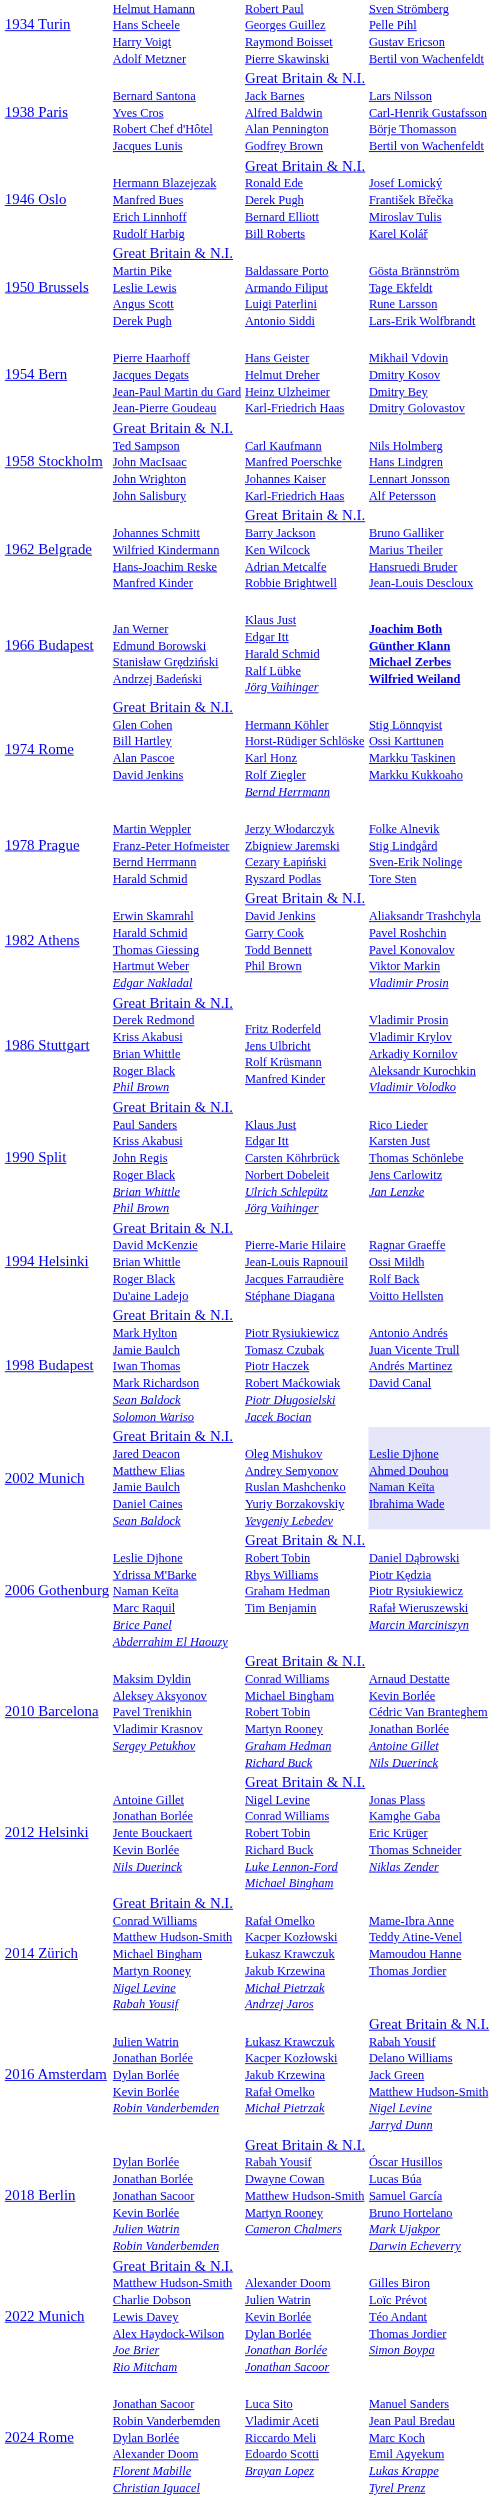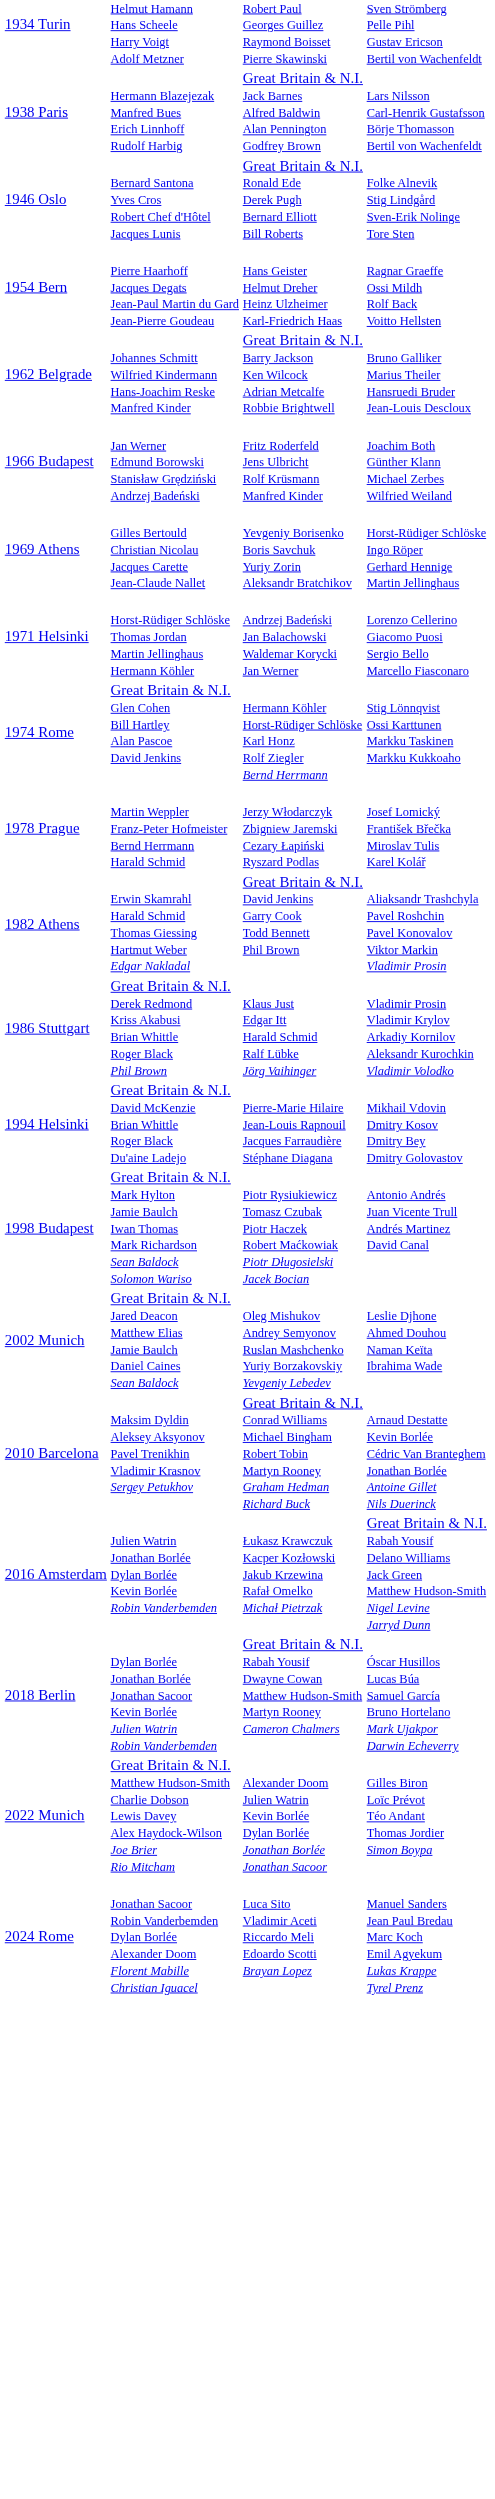 <table>
 <tr>
 <td><a href='#'>1934 Turin</a><br></td>
 <td><small><br><a href='#'>Helmut Hamann</a><br><a href='#'>Hans Scheele</a><br><a href='#'>Harry Voigt</a><br><a href='#'>Adolf Metzner</a></small></td>
 <td><small><br><a href='#'>Robert Paul</a><br><a href='#'>Georges Guillez</a><br><a href='#'>Raymond Boisset</a><br><a href='#'>Pierre Skawinski</a></small></td>
 <td><small><br><a href='#'>Sven Strömberg</a><br><a href='#'>Pelle Pihl</a><br><a href='#'>Gustav Ericson</a><br><a href='#'>Bertil von Wachenfeldt</a></small></td>
 </tr>
 <tr>
 <td><a href='#'>1938 Paris</a><br></td>
-<td><small><br><a href='#'>Bernard Santona</a><br><a href='#'>Yves Cros</a><br><a href='#'>Robert Chef d'Hôtel</a><br><a href='#'>Jacques Lunis</a></small></td>
+<td><small><br><a href='#'>Hermann Blazejezak</a><br><a href='#'>Manfred Bues</a><br><a href='#'>Erich Linnhoff</a><br><a href='#'>Rudolf Harbig</a></small></td>
 <td> <a href='#'>Great Britain & N.I.</a><small><br><a href='#'>Jack Barnes</a><br><a href='#'>Alfred Baldwin</a><br><a href='#'>Alan Pennington</a><br><a href='#'>Godfrey Brown</a></small></td>
 <td><small><br><a href='#'>Lars Nilsson</a><br><a href='#'>Carl-Henrik Gustafsson</a><br><a href='#'>Börje Thomasson</a><br><a href='#'>Bertil von Wachenfeldt</a></small></td>
 </tr>
 <tr>
 <td><a href='#'>1946 Oslo</a><br></td>
-<td><small><br><a href='#'>Hermann Blazejezak</a><br><a href='#'>Manfred Bues</a><br><a href='#'>Erich Linnhoff</a><br><a href='#'>Rudolf Harbig</a></small></td>
+<td><small><br><a href='#'>Bernard Santona</a><br><a href='#'>Yves Cros</a><br><a href='#'>Robert Chef d'Hôtel</a><br><a href='#'>Jacques Lunis</a></small></td>
 <td> <a href='#'>Great Britain & N.I.</a><small><br><a href='#'>Ronald Ede</a><br><a href='#'>Derek Pugh</a><br><a href='#'>Bernard Elliott</a><br><a href='#'>Bill Roberts</a></small></td>
-<td><small><br><a href='#'>Josef Lomický</a><br><a href='#'>František Břečka</a><br><a href='#'>Miroslav Tulis</a><br><a href='#'>Karel Kolář</a></small></td>
-</tr>
-<tr>
-<td><a href='#'>1950 Brussels</a><br></td>
-<td> <a href='#'>Great Britain & N.I.</a><small><br><a href='#'>Martin Pike</a><br><a href='#'>Leslie Lewis</a><br><a href='#'>Angus Scott</a><br><a href='#'>Derek Pugh</a></small></td>
-<td><small><br><a href='#'>Baldassare Porto</a><br><a href='#'>Armando Filiput</a><br><a href='#'>Luigi Paterlini</a><br><a href='#'>Antonio Siddi</a></small></td>
-<td><small><br><a href='#'>Gösta Brännström</a><br><a href='#'>Tage Ekfeldt</a><br><a href='#'>Rune Larsson</a><br><a href='#'>Lars-Erik Wolfbrandt</a></small></td>
+<td><small><br><a href='#'>Folke Alnevik</a><br><a href='#'>Stig Lindgård</a><br><a href='#'>Sven-Erik Nolinge</a><br><a href='#'>Tore Sten</a></small></td>
 </tr>
 <tr>
 <td><a href='#'>1954 Bern</a><br></td>
 <td><small><br><a href='#'>Pierre Haarhoff</a><br><a href='#'>Jacques Degats</a><br><a href='#'>Jean-Paul Martin du Gard</a><br><a href='#'>Jean-Pierre Goudeau</a></small></td>
 <td><small><br><a href='#'>Hans Geister</a><br><a href='#'>Helmut Dreher</a><br><a href='#'>Heinz Ulzheimer</a><br><a href='#'>Karl-Friedrich Haas</a></small></td>
-<td><small><br><a href='#'>Mikhail Vdovin</a><br><a href='#'>Dmitry Kosov</a><br><a href='#'>Dmitry Bey</a><br><a href='#'>Dmitry Golovastov</a></small></td>
-</tr>
-<tr>
-<td><a href='#'>1958 Stockholm</a><br></td>
-<td> <a href='#'>Great Britain & N.I.</a><small><br><a href='#'>Ted Sampson</a><br><a href='#'>John MacIsaac</a><br><a href='#'>John Wrighton</a><br><a href='#'>John Salisbury</a></small></td>
-<td><small><br><a href='#'>Carl Kaufmann</a><br><a href='#'>Manfred Poerschke</a><br><a href='#'>Johannes Kaiser</a><br><a href='#'>Karl-Friedrich Haas</a></small></td>
-<td><small><br><a href='#'>Nils Holmberg</a><br><a href='#'>Hans Lindgren</a><br><a href='#'>Lennart Jonsson</a><br><a href='#'>Alf Petersson</a></small></td>
+<td><small><br><a href='#'>Ragnar Graeffe</a><br><a href='#'>Ossi Mildh</a><br><a href='#'>Rolf Back</a><br><a href='#'>Voitto Hellsten</a></small></td>
 </tr>
 <tr>
 <td><a href='#'>1962 Belgrade</a><br></td>
 <td><small><br><a href='#'>Johannes Schmitt</a><br><a href='#'>Wilfried Kindermann</a><br><a href='#'>Hans-Joachim Reske</a><br><a href='#'>Manfred Kinder</a></small></td>
 <td> <a href='#'>Great Britain & N.I.</a><small><br><a href='#'>Barry Jackson</a><br><a href='#'>Ken Wilcock</a><br><a href='#'>Adrian Metcalfe</a><br><a href='#'>Robbie Brightwell</a></small></td>
 <td><small><br><a href='#'>Bruno Galliker</a><br><a href='#'>Marius Theiler</a><br><a href='#'>Hansruedi Bruder</a><br><a href='#'>Jean-Louis Descloux</a></small></td>
 </tr>
 <tr>
 <td><a href='#'>1966 Budapest</a><br></td>
 <td><small><br><a href='#'>Jan Werner</a><br><a href='#'>Edmund Borowski</a><br><a href='#'>Stanisław Grędziński</a><br><a href='#'>Andrzej Badeński</a></small></td>
-<td><small><br><a href='#'>Klaus Just</a><br><a href='#'>Edgar Itt</a><br><a href='#'>Harald Schmid</a><br><a href='#'>Ralf Lübke</a><br><em><a href='#'>Jörg Vaihinger</a></em></small></td>
-<td><strong><small><br><a href='#'>Joachim Both</a><br><a href='#'>Günther Klann</a><br><a href='#'>Michael Zerbes</a><br><a href='#'>Wilfried Weiland</a></small></strong></td>
+<td><small><br><a href='#'>Fritz Roderfeld</a><br><a href='#'>Jens Ulbricht</a><br><a href='#'>Rolf Krüsmann</a><br><a href='#'>Manfred Kinder</a></small></td>
+<td><small><br><a href='#'>Joachim Both</a><br><a href='#'>Günther Klann</a><br><a href='#'>Michael Zerbes</a><br><a href='#'>Wilfried Weiland</a></small></td>
+</tr>
+<tr>
+<td><a href='#'>1969 Athens</a><br></td>
+<td><small><br><a href='#'>Gilles Bertould</a><br><a href='#'>Christian Nicolau</a><br><a href='#'>Jacques Carette</a><br><a href='#'>Jean-Claude Nallet</a></small></td>
+<td><small><br><a href='#'>Yevgeniy Borisenko</a><br><a href='#'>Boris Savchuk</a><br><a href='#'>Yuriy Zorin</a><br><a href='#'>Aleksandr Bratchikov</a></small></td>
+<td><small><br><a href='#'>Horst-Rüdiger Schlöske</a><br><a href='#'>Ingo Röper</a><br><a href='#'>Gerhard Hennige</a><br><a href='#'>Martin Jellinghaus</a></small></td>
+</tr>
+<tr>
+<td><a href='#'>1971 Helsinki</a><br></td>
+<td><small><br><a href='#'>Horst-Rüdiger Schlöske</a><br><a href='#'>Thomas Jordan</a><br><a href='#'>Martin Jellinghaus</a><br><a href='#'>Hermann Köhler</a></small></td>
+<td><small><br><a href='#'>Andrzej Badeński</a><br><a href='#'>Jan Balachowski</a><br><a href='#'>Waldemar Korycki</a><br><a href='#'>Jan Werner</a></small></td>
+<td><small><br><a href='#'>Lorenzo Cellerino</a><br><a href='#'>Giacomo Puosi</a><br><a href='#'>Sergio Bello</a><br><a href='#'>Marcello Fiasconaro</a></small></td>
 </tr>
 <tr>
 <td><a href='#'>1974 Rome</a><br></td>
 <td valign="top"> <a href='#'>Great Britain & N.I.</a><small><br><a href='#'>Glen Cohen</a><br><a href='#'>Bill Hartley</a><br><a href='#'>Alan Pascoe</a><br><a href='#'>David Jenkins</a></small></td>
 <td><small><br><a href='#'>Hermann Köhler</a><br><a href='#'>Horst-Rüdiger Schlöske</a><br><a href='#'>Karl Honz</a><br><a href='#'>Rolf Ziegler</a><br><em><a href='#'>Bernd Herrmann</a></em></small></td>
 <td valign="top"><small><br><a href='#'>Stig Lönnqvist</a><br><a href='#'>Ossi Karttunen</a><br><a href='#'>Markku Taskinen</a><br><a href='#'>Markku Kukkoaho</a></small></td>
 </tr>
 <tr>
 <td><a href='#'>1978 Prague</a><br></td>
 <td><small><br><a href='#'>Martin Weppler</a><br><a href='#'>Franz-Peter Hofmeister</a><br><a href='#'>Bernd Herrmann</a><br><a href='#'>Harald Schmid</a></small></td>
 <td><small><br><a href='#'>Jerzy Włodarczyk</a><br><a href='#'>Zbigniew Jaremski</a><br><a href='#'>Cezary Łapiński</a><br><a href='#'>Ryszard Podlas</a></small></td>
-<td><small><br><a href='#'>Folke Alnevik</a><br><a href='#'>Stig Lindgård</a><br><a href='#'>Sven-Erik Nolinge</a><br><a href='#'>Tore Sten</a></small></td>
+<td><small><br><a href='#'>Josef Lomický</a><br><a href='#'>František Břečka</a><br><a href='#'>Miroslav Tulis</a><br><a href='#'>Karel Kolář</a></small></td>
 </tr>
 <tr>
 <td><a href='#'>1982 Athens</a><br></td>
 <td><small><br><a href='#'>Erwin Skamrahl</a><br><a href='#'>Harald Schmid</a><br><a href='#'>Thomas Giessing</a><br><a href='#'>Hartmut Weber</a><br><em><a href='#'>Edgar Nakladal</a></em></small></td>
 <td valign="top"> <a href='#'>Great Britain & N.I.</a><small><br><a href='#'>David Jenkins</a><br><a href='#'>Garry Cook</a><br><a href='#'>Todd Bennett</a><br><a href='#'>Phil Brown</a></small></td>
 <td><small><br><a href='#'>Aliaksandr Trashchyla</a><br><a href='#'>Pavel Roshchin</a><br><a href='#'>Pavel Konovalov</a><br><a href='#'>Viktor Markin</a><br><em><a href='#'>Vladimir Prosin</a></em></small></td>
 </tr>
 <tr>
 <td><a href='#'>1986 Stuttgart</a><br></td>
 <td> <a href='#'>Great Britain & N.I.</a><small><br><a href='#'>Derek Redmond</a><br><a href='#'>Kriss Akabusi</a><br><a href='#'>Brian Whittle</a><br><a href='#'>Roger Black</a><br><em><a href='#'>Phil Brown</a></em></small></td>
-<td><small><br><a href='#'>Fritz Roderfeld</a><br><a href='#'>Jens Ulbricht</a><br><a href='#'>Rolf Krüsmann</a><br><a href='#'>Manfred Kinder</a></small></td>
+<td><small><br><a href='#'>Klaus Just</a><br><a href='#'>Edgar Itt</a><br><a href='#'>Harald Schmid</a><br><a href='#'>Ralf Lübke</a><br><em><a href='#'>Jörg Vaihinger</a></em></small></td>
 <td><small><br><a href='#'>Vladimir Prosin</a><br><a href='#'>Vladimir Krylov</a><br><a href='#'>Arkadiy Kornilov</a><br><a href='#'>Aleksandr Kurochkin</a><br><em><a href='#'>Vladimir Volodko</a></em></small></td>
-</tr>
-<tr>
-<td><a href='#'>1990 Split</a><br></td>
-<td> <a href='#'>Great Britain & N.I.</a><small><br><a href='#'>Paul Sanders</a><br><a href='#'>Kriss Akabusi</a><br><a href='#'>John Regis</a><br><a href='#'>Roger Black</a><br><em><a href='#'>Brian Whittle</a></em><br><em><a href='#'>Phil Brown</a></em></small></td>
-<td><small><br><a href='#'>Klaus Just</a><br><a href='#'>Edgar Itt</a><br><a href='#'>Carsten Köhrbrück</a><br><a href='#'>Norbert Dobeleit</a><br><em><a href='#'>Ulrich Schlepütz</a></em><br><em><a href='#'>Jörg Vaihinger</a></em></small></td>
-<td valign="top"><small><br><a href='#'>Rico Lieder</a><br><a href='#'>Karsten Just</a><br><a href='#'>Thomas Schönlebe</a><br><a href='#'>Jens Carlowitz</a><br><em><a href='#'>Jan Lenzke</a></em></small></td>
 </tr>
 <tr>
 <td><a href='#'>1994 Helsinki</a><br></td>
 <td> <a href='#'>Great Britain & N.I.</a><small><br><a href='#'>David McKenzie</a><br><a href='#'>Brian Whittle</a><br><a href='#'>Roger Black</a><br><a href='#'>Du'aine Ladejo</a></small></td>
 <td><small><br><a href='#'>Pierre-Marie Hilaire</a><br><a href='#'>Jean-Louis Rapnouil</a><br><a href='#'>Jacques Farraudière</a><br><a href='#'>Stéphane Diagana</a></small></td>
-<td><small><br><a href='#'>Ragnar Graeffe</a><br><a href='#'>Ossi Mildh</a><br><a href='#'>Rolf Back</a><br><a href='#'>Voitto Hellsten</a></small></td>
+<td><small><br><a href='#'>Mikhail Vdovin</a><br><a href='#'>Dmitry Kosov</a><br><a href='#'>Dmitry Bey</a><br><a href='#'>Dmitry Golovastov</a></small></td>
 </tr>
 <tr>
 <td><a href='#'>1998 Budapest</a><br></td>
 <td> <a href='#'>Great Britain & N.I.</a><small><br><a href='#'>Mark Hylton</a><br><a href='#'>Jamie Baulch</a><br><a href='#'>Iwan Thomas</a><br><a href='#'>Mark Richardson</a><br><em><a href='#'>Sean Baldock</a></em><br><em><a href='#'>Solomon Wariso</a></em></small></td>
 <td><small><br><a href='#'>Piotr Rysiukiewicz</a><br><a href='#'>Tomasz Czubak</a><br><a href='#'>Piotr Haczek</a><br><a href='#'>Robert Maćkowiak</a><br><em><a href='#'>Piotr Długosielski</a></em><br><em><a href='#'>Jacek Bocian</a></em></small></td>
 <td valign="top"><small><br><a href='#'>Antonio Andrés</a><br><a href='#'>Juan Vicente Trull</a><br><a href='#'>Andrés Martinez</a><br><a href='#'>David Canal</a></small></td>
 </tr>
 <tr>
 <td><a href='#'>2002 Munich</a><br></td>
 <td> <a href='#'>Great Britain & N.I.</a><small><br><a href='#'>Jared Deacon</a><br><a href='#'>Matthew Elias</a><br><a href='#'>Jamie Baulch</a><br><a href='#'>Daniel Caines</a><br><em><a href='#'>Sean Baldock</a></em></small></td>
 <td><small><br><a href='#'>Oleg Mishukov</a><br><a href='#'>Andrey Semyonov</a><br><a href='#'>Ruslan Mashchenko</a><br><a href='#'>Yuriy Borzakovskiy</a><br><em><a href='#'>Yevgeniy Lebedev</a></em></small></td>
-<td valign="top" style="background: lavender;"><small><br><a href='#'>Leslie Djhone</a><br><a href='#'>Ahmed Douhou</a><br><a href='#'>Naman Keïta</a><br><a href='#'>Ibrahima Wade</a></small></td>
-</tr>
-<tr>
-<td><a href='#'>2006 Gothenburg</a><br></td>
-<td><small><br><a href='#'>Leslie Djhone</a><br><a href='#'>Ydrissa M'Barke</a><br><a href='#'>Naman Keïta</a><br><a href='#'>Marc Raquil</a><br><em><a href='#'>Brice Panel</a></em><br><em><a href='#'>Abderrahim El Haouzy</a></em></small></td>
-<td valign="top"> <a href='#'>Great Britain & N.I.</a><small><br><a href='#'>Robert Tobin</a><br><a href='#'>Rhys Williams</a><br><a href='#'>Graham Hedman</a><br><a href='#'>Tim Benjamin</a></small></td>
-<td valign="top"><small><br><a href='#'>Daniel Dąbrowski</a><br><a href='#'>Piotr Kędzia</a><br><a href='#'>Piotr Rysiukiewicz</a><br><a href='#'>Rafał Wieruszewski</a><br><em><a href='#'>Marcin Marciniszyn</a></em></small></td>
+<td valign="top"><small><br><a href='#'>Leslie Djhone</a><br><a href='#'>Ahmed Douhou</a><br><a href='#'>Naman Keïta</a><br><a href='#'>Ibrahima Wade</a></small></td>
 </tr>
 <tr>
 <td><a href='#'>2010 Barcelona</a><br></td>
 <td valign="top"><small><br><a href='#'>Maksim Dyldin</a><br><a href='#'>Aleksey Aksyonov</a><br><a href='#'>Pavel Trenikhin</a><br><a href='#'>Vladimir Krasnov</a><br><em><a href='#'>Sergey Petukhov</a></em></small></td>
 <td> <a href='#'>Great Britain & N.I.</a><small><br><a href='#'>Conrad Williams</a><br><a href='#'>Michael Bingham</a><br><a href='#'>Robert Tobin</a><br><a href='#'>Martyn Rooney</a><br><em><a href='#'>Graham Hedman</a></em><br><em><a href='#'>Richard Buck</a></em></small></td>
 <td><small><br><a href='#'>Arnaud Destatte</a><br><a href='#'>Kevin Borlée</a><br><a href='#'>Cédric Van Branteghem</a><br><a href='#'>Jonathan Borlée</a><br><em><a href='#'>Antoine Gillet</a></em><br><em><a href='#'>Nils Duerinck</a></em></small></td>
-</tr>
-<tr>
-<td><a href='#'>2012 Helsinki</a><br></td>
-<td valign="top"><small><br><a href='#'>Antoine Gillet</a><br><a href='#'>Jonathan Borlée</a><br><a href='#'>Jente Bouckaert</a><br><a href='#'>Kevin Borlée</a><br><em><a href='#'>Nils Duerinck</a></em></small></td>
-<td> <a href='#'>Great Britain & N.I.</a><small><br><a href='#'>Nigel Levine</a><br><a href='#'>Conrad Williams</a><br><a href='#'>Robert Tobin</a><br><a href='#'>Richard Buck</a><br><em><a href='#'>Luke Lennon-Ford</a></em><br><em><a href='#'>Michael Bingham</a></em></small></td>
-<td valign="top"><small><br><a href='#'>Jonas Plass</a><br><a href='#'>Kamghe Gaba</a><br><a href='#'>Eric Krüger</a><br><a href='#'>Thomas Schneider</a><br><em><a href='#'>Niklas Zender</a></em></small></td>
-</tr>
-<tr>
-<td><a href='#'>2014 Zürich</a><br></td>
-<td> <a href='#'>Great Britain & N.I.</a><small><br><a href='#'>Conrad Williams</a><br><a href='#'>Matthew Hudson-Smith</a><br><a href='#'>Michael Bingham</a><br><a href='#'>Martyn Rooney</a><br><em><a href='#'>Nigel Levine</a></em><br><em><a href='#'>Rabah Yousif</a></em></small></td>
-<td><small><br><a href='#'>Rafał Omelko</a><br><a href='#'>Kacper Kozłowski</a><br><a href='#'>Łukasz Krawczuk</a><br><a href='#'>Jakub Krzewina</a><br><em><a href='#'>Michał Pietrzak</a></em><br><em><a href='#'>Andrzej Jaros</a></em></small></td>
-<td valign="top"><small><br><a href='#'>Mame-Ibra Anne</a><br><a href='#'>Teddy Atine-Venel</a><br><a href='#'>Mamoudou Hanne</a><br><a href='#'>Thomas Jordier</a></small></td>
 </tr>
 <tr>
 <td><a href='#'>2016 Amsterdam</a><br></td>
 <td valign="top"><small><br><a href='#'>Julien Watrin</a><br><a href='#'>Jonathan Borlée</a><br><a href='#'>Dylan Borlée</a><br><a href='#'>Kevin Borlée</a><br><em><a href='#'>Robin Vanderbemden</a></em></small></td>
 <td valign="top"><small><br><a href='#'>Łukasz Krawczuk</a><br><a href='#'>Kacper Kozłowski</a><br><a href='#'>Jakub Krzewina</a><br><a href='#'>Rafał Omelko</a><br><em><a href='#'>Michał Pietrzak</a></em></small></td>
 <td> <a href='#'>Great Britain & N.I.</a><small><br><a href='#'>Rabah Yousif</a><br><a href='#'>Delano Williams</a><br><a href='#'>Jack Green</a><br><a href='#'>Matthew Hudson-Smith</a><br><em><a href='#'>Nigel Levine</a></em><br><em><a href='#'>Jarryd Dunn</a></em></small></td>
 </tr>
 <tr>
 <td><a href='#'>2018 Berlin</a><br></td>
 <td><small><br><a href='#'>Dylan Borlée</a><br><a href='#'>Jonathan Borlée</a><br><a href='#'>Jonathan Sacoor</a><br><a href='#'>Kevin Borlée</a><br><em><a href='#'>Julien Watrin</a></em><br><em><a href='#'>Robin Vanderbemden</a></em></small></td>
 <td valign="top"> <a href='#'>Great Britain & N.I.</a><small><br><a href='#'>Rabah Yousif</a><br><a href='#'>Dwayne Cowan</a><br><a href='#'>Matthew Hudson-Smith</a><br><a href='#'>Martyn Rooney</a><br><em><a href='#'>Cameron Chalmers</a></em></small></td>
 <td><small><br><a href='#'>Óscar Husillos</a><br><a href='#'>Lucas Búa</a><br><a href='#'>Samuel García</a><br><a href='#'>Bruno Hortelano</a><br><em><a href='#'>Mark Ujakpor</a></em><br><em><a href='#'>Darwin Echeverry</a></em></small></td>
 </tr>
 <tr>
 <td><a href='#'>2022 Munich</a><br></td>
 <td> <a href='#'>Great Britain & N.I.</a><small><br><a href='#'>Matthew Hudson-Smith</a><br><a href='#'>Charlie Dobson</a><br><a href='#'>Lewis Davey</a><br><a href='#'>Alex Haydock-Wilson</a><br><em><a href='#'>Joe Brier</a></em><br><em><a href='#'>Rio Mitcham</a></em></small></td>
 <td><small><br><a href='#'>Alexander Doom</a><br><a href='#'>Julien Watrin</a><br><a href='#'>Kevin Borlée</a><br><a href='#'>Dylan Borlée</a><br><em><a href='#'>Jonathan Borlée</a></em><br><em><a href='#'>Jonathan Sacoor</a></em></small></td>
 <td valign="top"><small><br><a href='#'>Gilles Biron</a><br><a href='#'>Loïc Prévot</a><br><a href='#'>Téo Andant</a><br><a href='#'>Thomas Jordier</a><br><em><a href='#'>Simon Boypa</a></em></small></td>
 </tr>
 <tr>
 <td><a href='#'>2024 Rome</a><br></td>
 <td><small><br><a href='#'>Jonathan Sacoor</a><br><a href='#'>Robin Vanderbemden</a><br><a href='#'>Dylan Borlée</a><br><a href='#'>Alexander Doom</a><br><em><a href='#'>Florent Mabille</a></em><br><em><a href='#'>Christian Iguacel</a></em></small></td>
 <td valign="top"><small><br><a href='#'>Luca Sito</a><br><a href='#'>Vladimir Aceti</a><br><a href='#'>Riccardo Meli</a><br><a href='#'>Edoardo Scotti</a><br><em><a href='#'>Brayan Lopez</a></em></small></td>
 <td><small><br><a href='#'>Manuel Sanders</a><br><a href='#'>Jean Paul Bredau</a><br><a href='#'>Marc Koch</a><br><a href='#'>Emil Agyekum</a><br><em><a href='#'>Lukas Krappe</a></em><br><em><a href='#'>Tyrel Prenz</a></em></small></td>
 </tr>
 </table>
